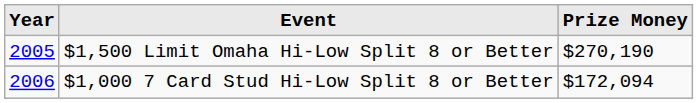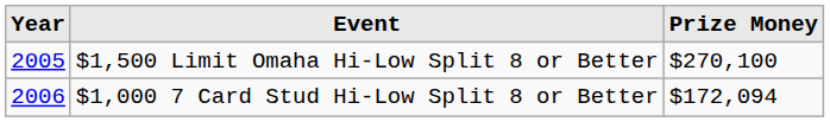 <table class="wikitable">
 <tr>
 <th style="background: #E9E9E9;">Year</th>
 <th style="background: #E9E9E9;">Event</th>
 <th style="background: #E9E9E9;">Prize Money</th>
 </tr>
 <tr>
 <td><a href='#'>2005</a></td>
 <td>$1,500 Limit Omaha Hi-Low Split 8 or Better</td>
-<td>$270,190 </td>
+<td>$270,100 </td>
 </tr>
 <tr>
 <td><a href='#'>2006</a></td>
 <td>$1,000 7 Card Stud Hi-Low Split 8 or Better</td>
 <td>$172,094</td>
 </tr>
 </table>
